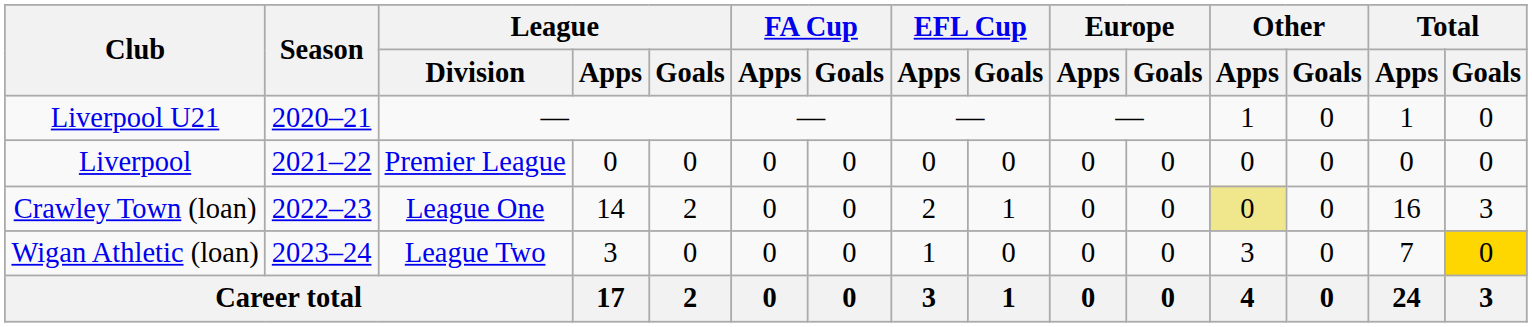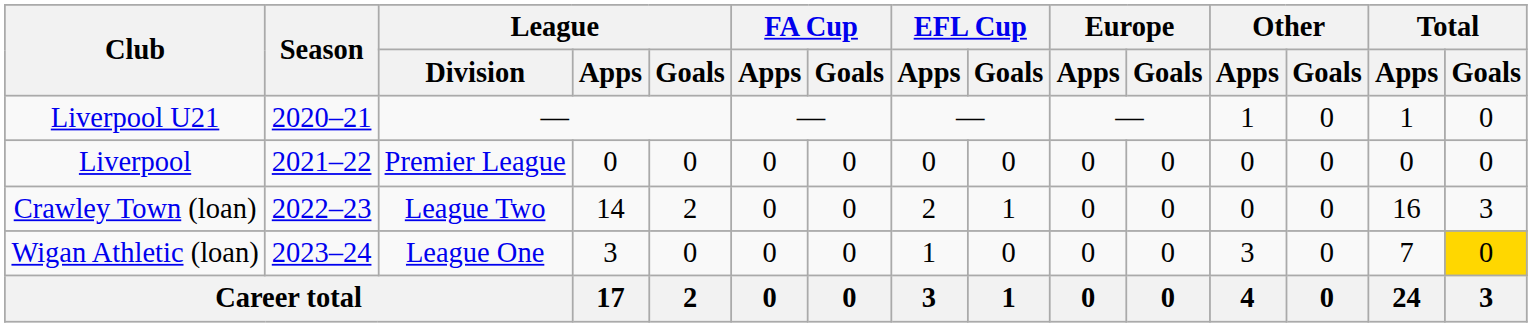 <table class="wikitable" style="text-align: center;">
 <tr>
 <th rowspan=2>Club</th>
 <th rowspan=2>Season</th>
 <th colspan=3>League</th>
 <th colspan=2><a href='#'>FA Cup</a></th>
 <th colspan=2><a href='#'>EFL Cup</a></th>
 <th colspan=2>Europe</th>
 <th colspan=2>Other</th>
 <th colspan=2>Total</th>
 </tr>
 <tr>
 <th>Division</th>
 <th>Apps</th>
 <th>Goals</th>
 <th>Apps</th>
 <th>Goals</th>
 <th>Apps</th>
 <th>Goals</th>
 <th>Apps</th>
 <th>Goals</th>
 <th>Apps</th>
 <th>Goals</th>
 <th>Apps</th>
 <th>Goals</th>
 </tr>
 <tr>
 <td><a href='#'>Liverpool U21</a></td>
 <td><a href='#'>2020–21</a></td>
 <td colspan=3>—</td>
 <td colspan=2>—</td>
 <td colspan=2>—</td>
 <td colspan=2>—</td>
 <td>1</td>
 <td>0</td>
 <td>1</td>
 <td>0</td>
 </tr>
 <tr>
 <td><a href='#'>Liverpool</a></td>
 <td><a href='#'>2021–22</a></td>
 <td><a href='#'>Premier League</a></td>
 <td>0</td>
 <td>0</td>
 <td>0</td>
 <td>0</td>
 <td>0</td>
 <td>0</td>
 <td>0</td>
 <td>0</td>
 <td>0</td>
 <td>0</td>
 <td>0</td>
 <td>0</td>
 </tr>
 <tr>
 <td><a href='#'>Crawley Town</a> (loan)</td>
 <td><a href='#'>2022–23</a></td>
-<td><a href='#'>League One</a></td>
+<td><a href='#'>League Two</a></td>
 <td>14</td>
 <td>2</td>
 <td>0</td>
 <td>0</td>
 <td>2</td>
 <td>1</td>
 <td>0</td>
 <td>0</td>
-<td style="background: khaki;">0</td>
+<td>0</td>
 <td>0</td>
 <td>16</td>
 <td>3</td>
 </tr>
 <tr>
 <td><a href='#'>Wigan Athletic</a> (loan)</td>
 <td><a href='#'>2023–24</a></td>
-<td><a href='#'>League Two</a></td>
+<td><a href='#'>League One</a></td>
 <td>3</td>
 <td>0</td>
 <td>0</td>
 <td>0</td>
 <td>1</td>
 <td>0</td>
 <td>0</td>
 <td>0</td>
 <td>3</td>
 <td>0</td>
 <td>7</td>
 <td style="background: gold;">0</td>
 </tr>
 <tr>
 <th colspan=3>Career total</th>
 <th>17</th>
 <th>2</th>
 <th>0</th>
 <th>0</th>
 <th>3</th>
 <th>1</th>
 <th>0</th>
 <th>0</th>
 <th>4</th>
 <th>0</th>
 <th>24</th>
 <th>3</th>
 </tr>
 </table>
